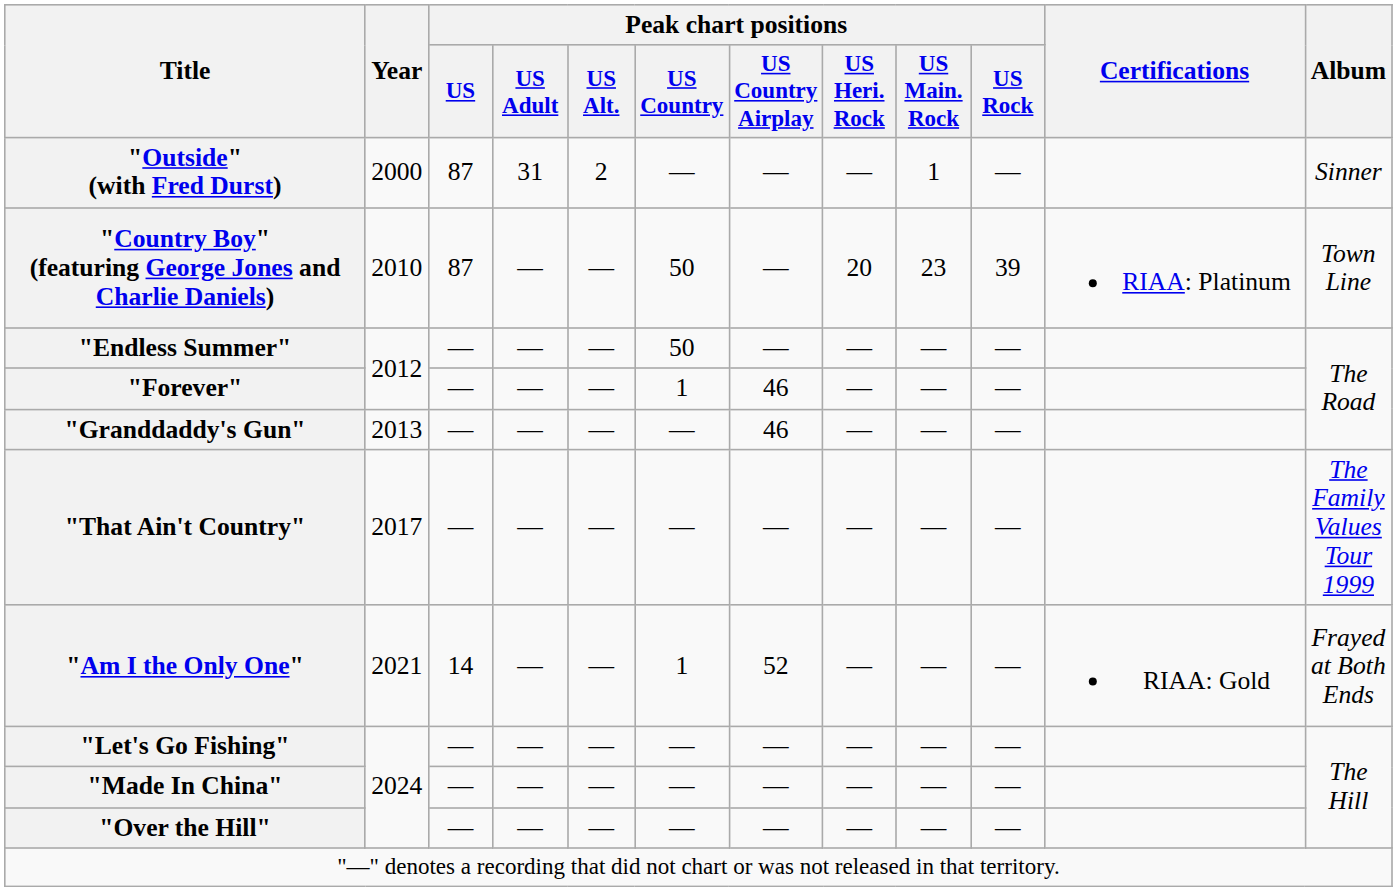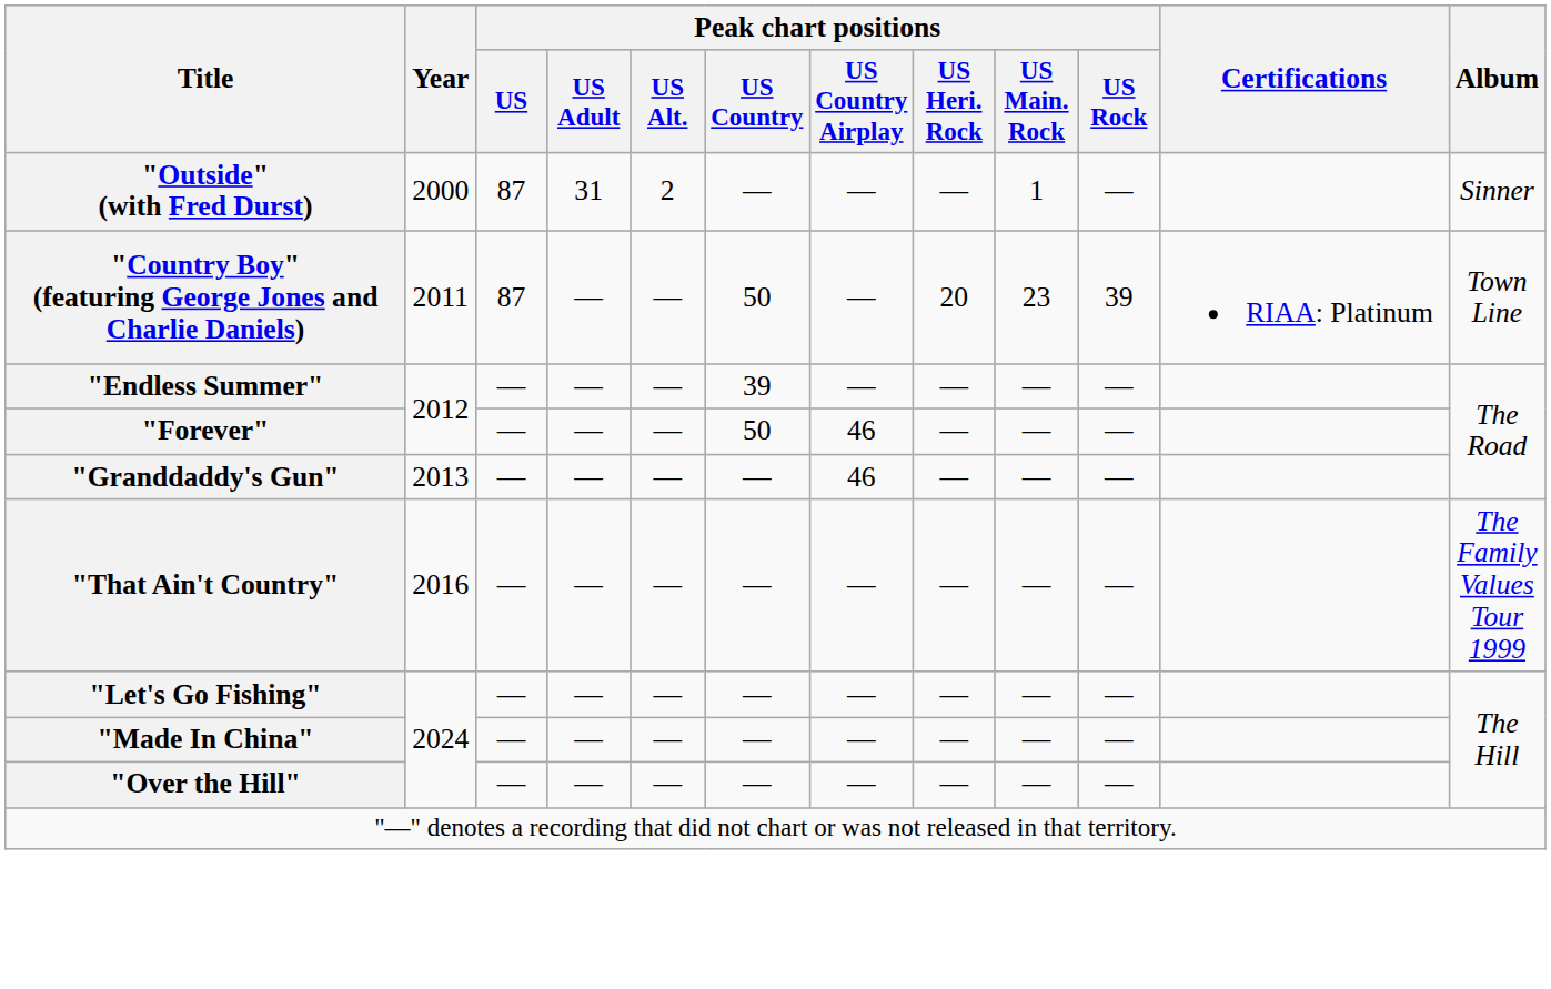 <table class="wikitable plainrowheaders" style="text-align:center;">
 <tr>
 <th scope="col" rowspan="2" style="width:18em;">Title</th>
 <th scope="col" rowspan="2">Year</th>
 <th scope="col" colspan="8">Peak chart positions</th>
 <th scope="col" rowspan="2" style="width:12em;"><a href='#'>Certifications</a></th>
 <th scope="col" rowspan="2">Album</th>
 </tr>
 <tr>
 <th scope="col" style="width:3em;font-size:90%;"><a href='#'>US</a><br></th>
 <th scope="col" style="width:3em;font-size:90%;"><a href='#'>US<br>Adult</a><br></th>
 <th scope="col" style="width:3em;font-size:90%;"><a href='#'>US<br>Alt.</a><br></th>
 <th scope="col" style="width:3em;font-size:90%;"><a href='#'>US<br>Country</a><br></th>
 <th scope="col" style="width:3em;font-size:90%;"><a href='#'>US<br>Country Airplay</a><br></th>
 <th scope="col" style="width:3em;font-size:90%;"><a href='#'>US<br>Heri. Rock</a><br></th>
 <th scope="col" style="width:3em;font-size:90%;"><a href='#'>US<br>Main. Rock</a><br></th>
 <th scope="col" style="width:3em;font-size:90%;"><a href='#'>US<br>Rock</a><br></th>
 </tr>
 <tr>
 <th scope="row">"<a href='#'>Outside</a>"<br><span>(with <a href='#'>Fred Durst</a>)</span></th>
 <td>2000</td>
 <td>87</td>
 <td>31</td>
 <td>2</td>
 <td>—</td>
 <td>—</td>
 <td>—</td>
 <td>1</td>
 <td>—</td>
 <td></td>
 <td><em>Sinner</em></td>
 </tr>
 <tr>
 <th scope="row">"<a href='#'>Country Boy</a>"<br><span>(featuring <a href='#'>George Jones</a> and <a href='#'>Charlie Daniels</a>)</span></th>
-<td>2010</td>
+<td>2011</td>
 <td>87</td>
 <td>—</td>
 <td>—</td>
 <td>50</td>
 <td>—</td>
 <td>20</td>
 <td>23</td>
 <td>39</td>
 <td><br><ul><li><a href='#'>RIAA</a>: Platinum</li></ul></td>
 <td><em>Town Line</em></td>
 </tr>
 <tr>
 <th scope="row">"Endless Summer"</th>
 <td rowspan="2">2012</td>
 <td>—</td>
 <td>—</td>
 <td>—</td>
-<td>50</td>
+<td>39</td>
 <td>—</td>
 <td>—</td>
 <td>—</td>
 <td>—</td>
 <td></td>
 <td rowspan="3"><em>The Road</em></td>
 </tr>
 <tr>
 <th scope="row">"Forever"</th>
 <td>—</td>
 <td>—</td>
 <td>—</td>
-<td>1</td>
+<td>50</td>
 <td>46</td>
 <td>—</td>
 <td>—</td>
 <td>—</td>
 <td></td>
 </tr>
 <tr>
 <th scope="row">"Granddaddy's Gun"</th>
 <td>2013</td>
 <td>—</td>
 <td>—</td>
 <td>—</td>
 <td>—</td>
 <td>46</td>
 <td>—</td>
 <td>—</td>
 <td>—</td>
 <td></td>
 </tr>
 <tr>
 <th scope="row">"That Ain't Country"</th>
-<td>2017</td>
+<td>2016</td>
 <td>—</td>
 <td>—</td>
 <td>—</td>
 <td>—</td>
 <td>—</td>
 <td>—</td>
 <td>—</td>
 <td>—</td>
 <td></td>
 <td><em><a href='#'>The Family Values Tour 1999</a></em></td>
-</tr>
-<tr>
-<th scope="row">"<a href='#'>Am I the Only One</a>"</th>
-<td>2021</td>
-<td>14</td>
-<td>—</td>
-<td>—</td>
-<td>1</td>
-<td>52</td>
-<td>—</td>
-<td>—</td>
-<td>—</td>
-<td><br><ul><li>RIAA: Gold</li></ul></td>
-<td><em>Frayed at Both Ends</em></td>
 </tr>
 <tr>
 <th scope="row">"Let's Go Fishing"</th>
 <td rowspan="3">2024</td>
 <td>—</td>
 <td>—</td>
 <td>—</td>
 <td>—</td>
 <td>—</td>
 <td>—</td>
 <td>—</td>
 <td>—</td>
 <td></td>
 <td rowspan="3"><em>The Hill</em></td>
 </tr>
 <tr>
 <th scope="row">"Made In China"</th>
 <td>—</td>
 <td>—</td>
 <td>—</td>
 <td>—</td>
 <td>—</td>
 <td>—</td>
 <td>—</td>
 <td>—</td>
 <td></td>
 </tr>
 <tr>
 <th scope="row">"Over the Hill"</th>
 <td>—</td>
 <td>—</td>
 <td>—</td>
 <td>—</td>
 <td>—</td>
 <td>—</td>
 <td>—</td>
 <td>—</td>
 <td></td>
 </tr>
 <tr>
 <td colspan="12" style="font-size:90%">"—" denotes a recording that did not chart or was not released in that territory.</td>
 </tr>
 </table>
